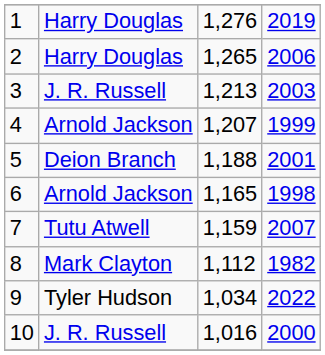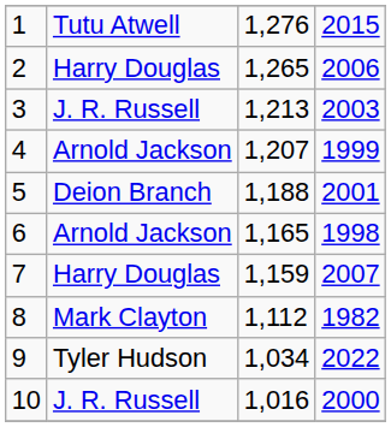 <table class="wikitable">
 <tr>
 </tr>
 <tr>
 <td>1</td>
-<td><a href='#'>Harry Douglas</a></td>
+<td><a href='#'>Tutu Atwell</a></td>
 <td>1,276</td>
-<td><a href='#'>2019</a></td>
+<td><a href='#'>2015</a></td>
 </tr>
 <tr>
 <td>2</td>
 <td><a href='#'>Harry Douglas</a></td>
 <td>1,265</td>
 <td><a href='#'>2006</a></td>
 </tr>
 <tr>
 <td>3</td>
 <td><a href='#'>J. R. Russell</a></td>
 <td>1,213</td>
 <td><a href='#'>2003</a></td>
 </tr>
 <tr>
 <td>4</td>
 <td><a href='#'>Arnold Jackson</a></td>
 <td>1,207</td>
 <td><a href='#'>1999</a></td>
 </tr>
 <tr>
 <td>5</td>
 <td><a href='#'>Deion Branch</a></td>
 <td>1,188</td>
 <td><a href='#'>2001</a></td>
 </tr>
 <tr>
 <td>6</td>
 <td><a href='#'>Arnold Jackson</a></td>
 <td>1,165</td>
 <td><a href='#'>1998</a></td>
 </tr>
 <tr>
 <td>7</td>
-<td><a href='#'>Tutu Atwell</a></td>
+<td><a href='#'>Harry Douglas</a></td>
 <td>1,159</td>
 <td><a href='#'>2007</a></td>
 </tr>
 <tr>
 <td>8</td>
 <td><a href='#'>Mark Clayton</a></td>
 <td>1,112</td>
 <td><a href='#'>1982</a></td>
 </tr>
 <tr>
 <td>9</td>
 <td>Tyler Hudson</td>
 <td>1,034</td>
 <td><a href='#'>2022</a></td>
 </tr>
 <tr>
 <td>10</td>
 <td><a href='#'>J. R. Russell</a></td>
 <td>1,016</td>
 <td><a href='#'>2000</a></td>
 </tr>
 <tr>
 </tr>
 </table>
